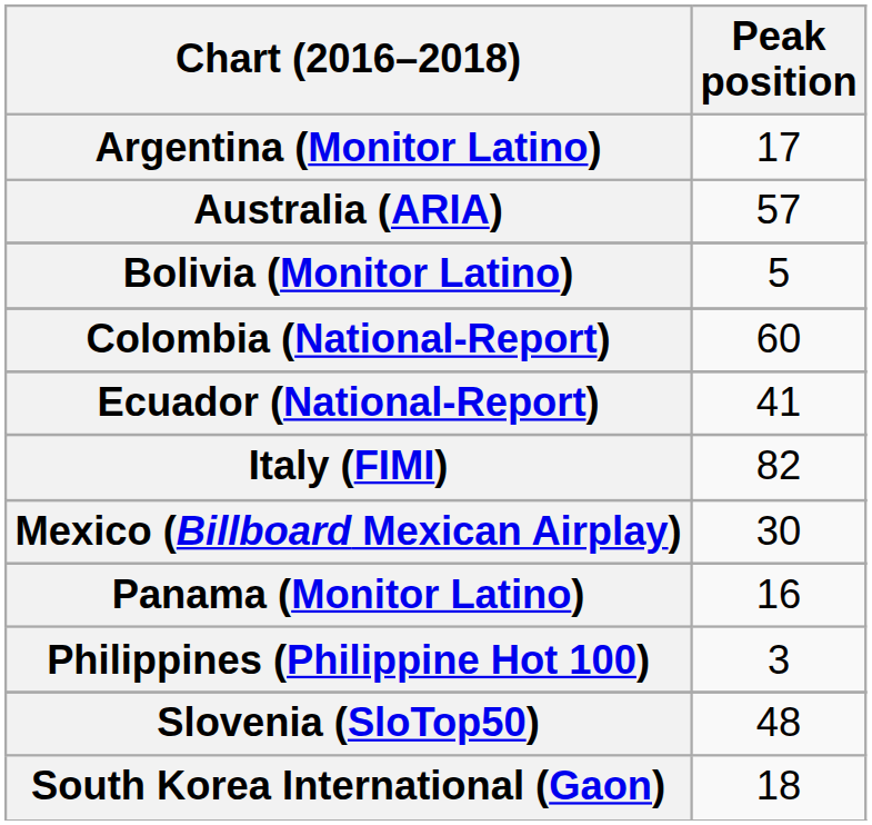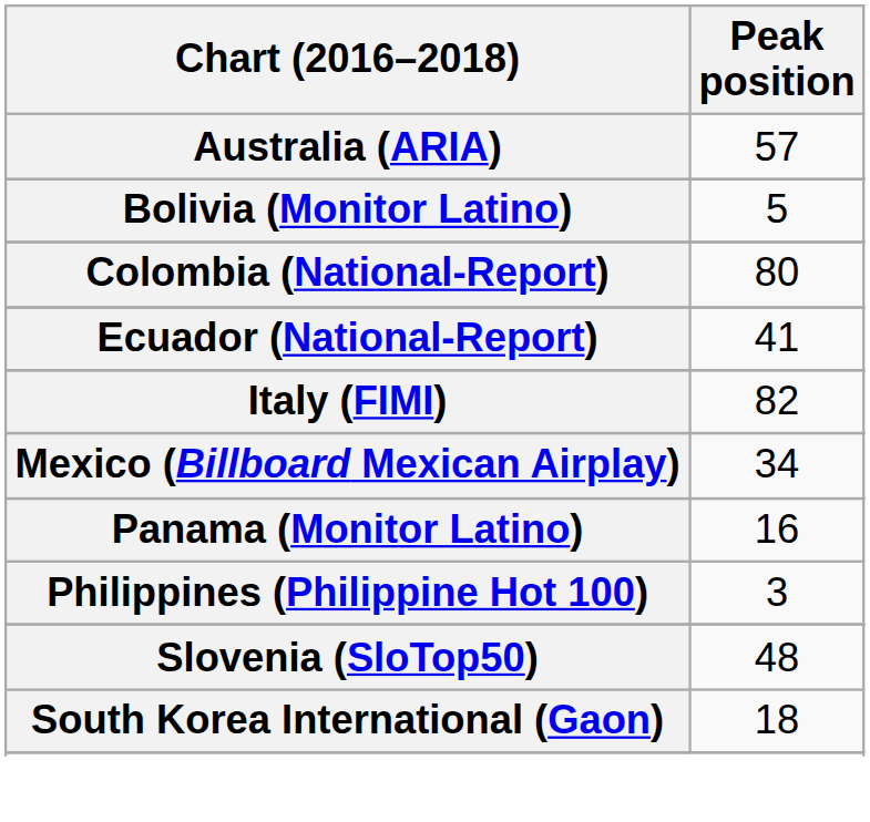 <table class="wikitable sortable plainrowheaders" style="text-align:center">
 <tr>
 <th scope="col">Chart (2016–2018)</th>
 <th scope="col">Peak<br>position</th>
-</tr>
-<tr>
-<th scope="row">Argentina (<a href='#'>Monitor Latino</a>)</th>
-<td>17</td>
 </tr>
 <tr>
 <th scope="row">Australia (<a href='#'>ARIA</a>)</th>
 <td>57</td>
 </tr>
 <tr>
 </tr>
 <tr>
 </tr>
 <tr>
 <th scope="row">Bolivia (<a href='#'>Monitor Latino</a>)</th>
 <td>5</td>
 </tr>
 <tr>
 </tr>
 <tr>
 </tr>
 <tr>
 </tr>
 <tr>
 </tr>
 <tr>
 <th scope="row">Colombia (<a href='#'>National-Report</a>)</th>
-<td>60</td>
+<td>80</td>
 </tr>
 <tr>
 </tr>
 <tr>
 <th scope="row">Ecuador (<a href='#'>National-Report</a>)</th>
 <td>41</td>
 </tr>
 <tr>
 </tr>
 <tr>
 </tr>
 <tr>
 </tr>
 <tr>
 </tr>
 <tr>
 <th scope="row">Italy (<a href='#'>FIMI</a>)</th>
 <td>82</td>
 </tr>
 <tr>
 </tr>
 <tr>
 <th scope="row">Mexico (<a href='#'><em>Billboard</em> Mexican Airplay</a>)</th>
-<td>30</td>
+<td>34</td>
 </tr>
 <tr>
 </tr>
 <tr>
 <th scope="row">Panama (<a href='#'>Monitor Latino</a>)</th>
 <td>16</td>
 </tr>
 <tr>
 <th scope="row">Philippines (<a href='#'>Philippine Hot 100</a>)</th>
 <td>3</td>
 </tr>
 <tr>
 </tr>
 <tr>
 </tr>
 <tr>
 </tr>
 <tr>
 </tr>
 <tr>
 <th scope="row">Slovenia (<a href='#'>SloTop50</a>)</th>
 <td>48</td>
 </tr>
 <tr>
 <th scope="row">South Korea International  (<a href='#'>Gaon</a>)</th>
 <td>18</td>
 </tr>
 <tr>
 </tr>
 <tr>
 </tr>
 <tr>
 </tr>
 <tr>
 </tr>
 <tr>
 </tr>
 <tr>
 </tr>
 <tr>
 </tr>
 </table>
